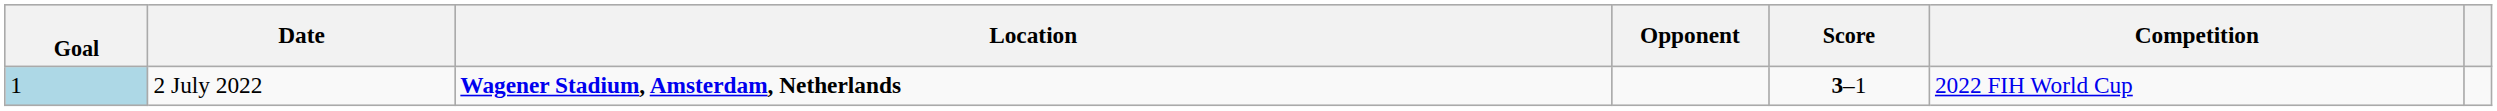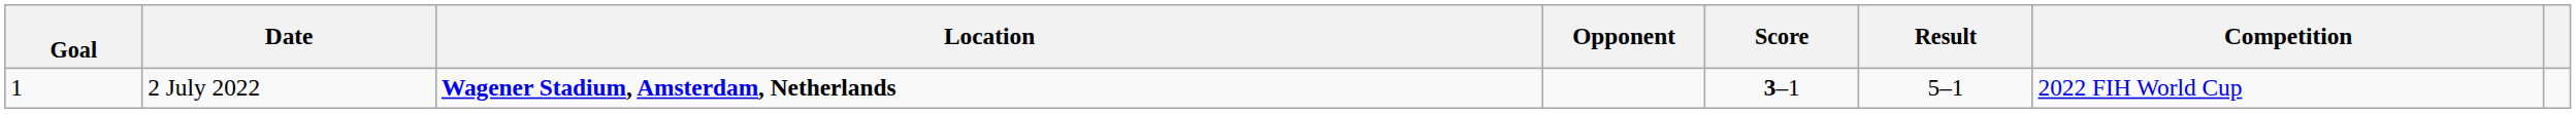 <table class="wikitable sortable" style="font-size:90%" width=97%>
 <tr>
 <th style="font-size:95%;" data-sort-type=number><br>Goal</th>
 <th align=center>Date</th>
 <th>Location</th>
 <th width=90>Opponent</th>
 <th data-sort-type="number" style="font-size:95%">Score</th>
+<th data-sort-type="number" style="font-size:95%">Result</th>
 <th>Competition</th>
 <th></th>
 </tr>
 <tr>
-<td style="background: lightblue;">1</td>
+<td>1</td>
 <td>2 July 2022</td>
 <td><strong><a href='#'>Wagener Stadium</a>, <a href='#'>Amsterdam</a>, Netherlands</strong></td>
 <td></td>
 <td align="center"><strong>3</strong>–1</td>
+<td align="center">5–1</td>
 <td><a href='#'>2022 FIH World Cup</a></td>
 <td></td>
 </tr>
 </table>
